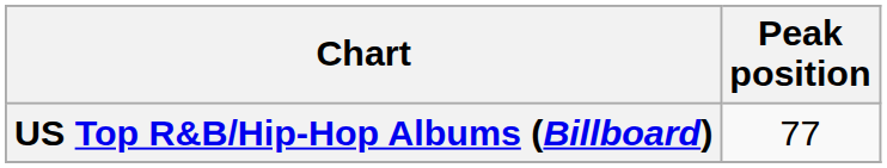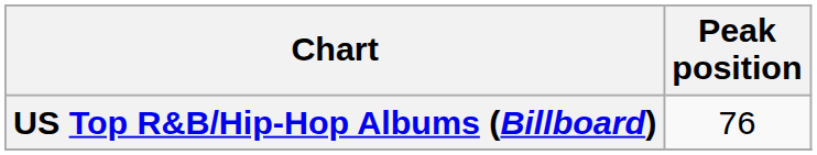 <table class="wikitable sortable plainrowheaders" style="text-align:center;" border="1">
 <tr>
 <th scope="col">Chart</th>
 <th scope="col">Peak<br>position</th>
 </tr>
 <tr>
 <th scope="row">US <a href='#'>Top R&B/Hip-Hop Albums</a> (<em><a href='#'>Billboard</a></em>)</th>
-<td>77</td>
+<td>76</td>
 </tr>
 <tr>
 </tr>
 </table>
